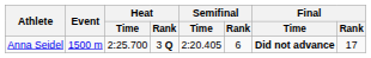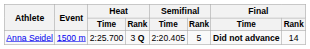 <table class="wikitable" style="font-size:90%">
 <tr>
 <th rowspan=2>Athlete</th>
 <th rowspan=2>Event</th>
 <th colspan=2>Heat</th>
 <th colspan=2>Semifinal</th>
 <th colspan=2>Final</th>
 </tr>
 <tr style="font-size:95%">
 <th>Time</th>
 <th>Rank</th>
 <th>Time</th>
 <th>Rank</th>
 <th>Time</th>
 <th>Rank</th>
 </tr>
 <tr align=center>
 <td align=left><a href='#'>Anna Seidel</a></td>
 <td align=left><a href='#'>1500 m</a></td>
 <td>2:25.700</td>
 <td>3 <strong>Q</strong></td>
 <td>2:20.405</td>
-<td>6</td>
+<td>5</td>
 <td><strong>Did not advance</strong></td>
-<td>17</td>
+<td>14</td>
 </tr>
 </table>
